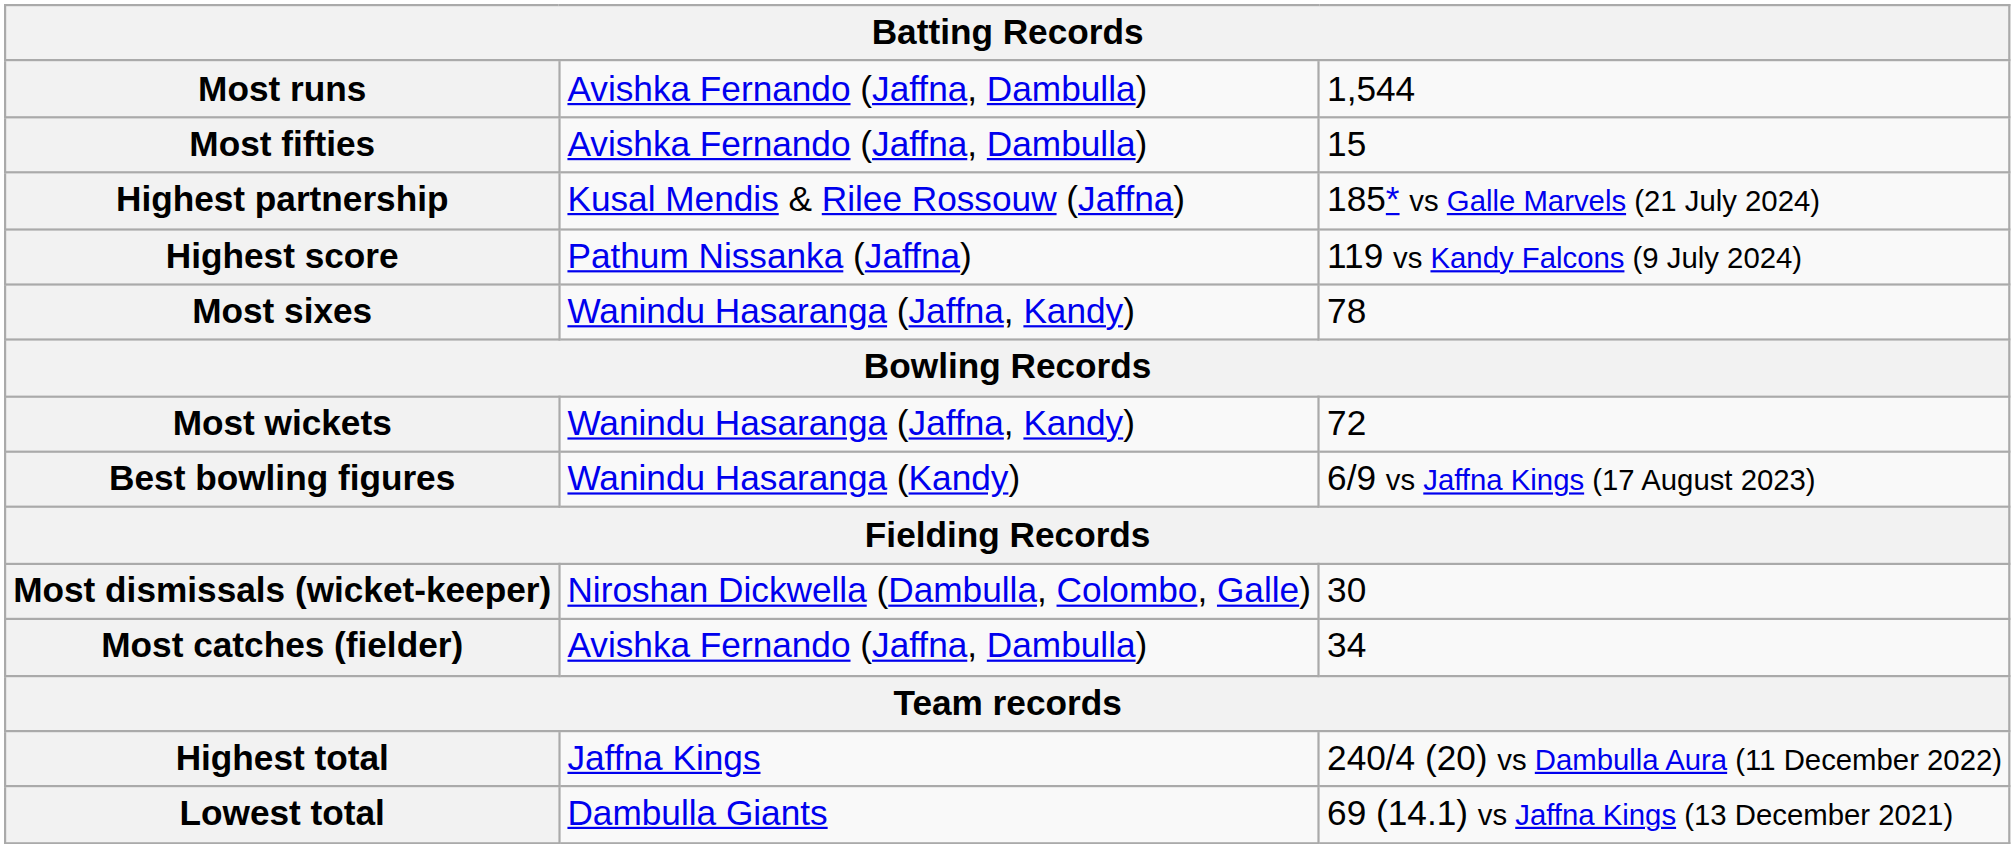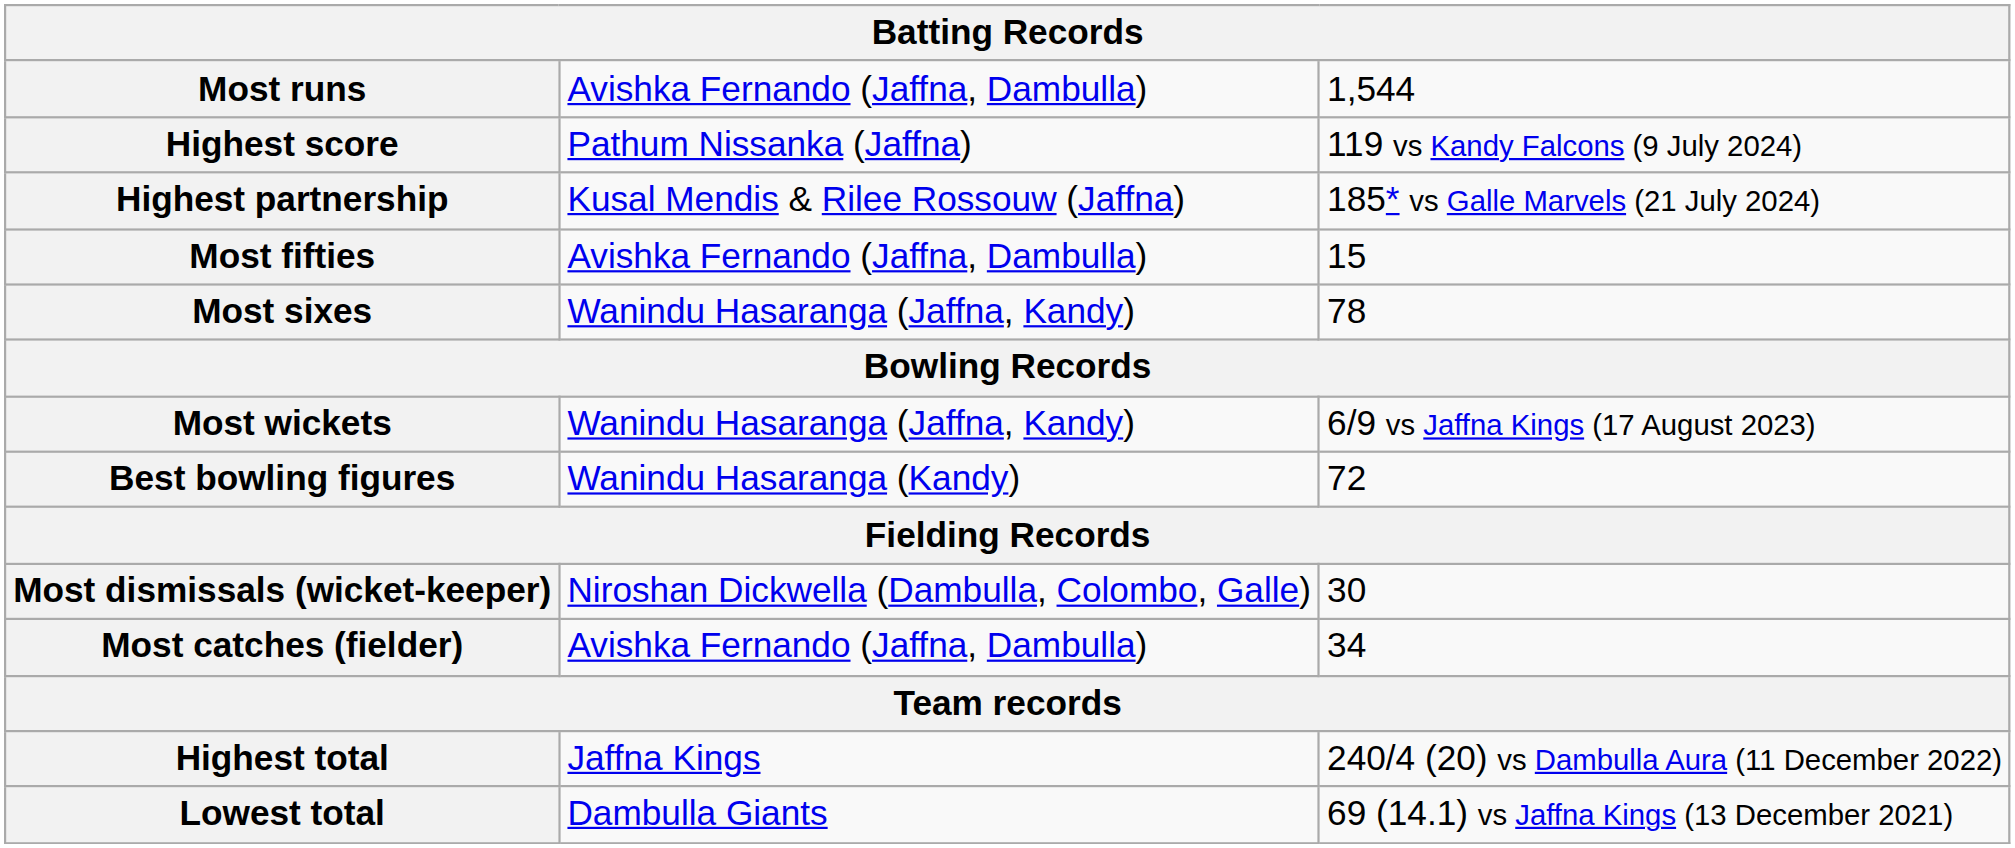 <table class="wikitable">
 <tr>
 <th colspan="3">Batting Records</th>
 </tr>
 <tr>
 <th>Most runs</th>
 <td><a href='#'>Avishka Fernando</a> (<a href='#'>Jaffna</a>, <a href='#'>Dambulla</a>)</td>
 <td>1,544</td>
 </tr>
 <tr>
-<th>Most fifties</th>
-<td><a href='#'>Avishka Fernando</a> (<a href='#'>Jaffna</a>, <a href='#'>Dambulla</a>)</td>
-<td>15</td>
+<th>Highest score</th>
+<td><a href='#'>Pathum Nissanka</a> (<a href='#'>Jaffna</a>)</td>
+<td>119 <small>vs <a href='#'>Kandy Falcons</a> (9 July 2024)</small></td>
 </tr>
 <tr>
 <th>Highest partnership</th>
 <td><a href='#'>Kusal Mendis</a> & <a href='#'>Rilee Rossouw</a> (<a href='#'>Jaffna</a>)</td>
 <td>185<a href='#'>*</a> <small>vs <a href='#'>Galle Marvels</a> (21 July 2024)</small></td>
 </tr>
 <tr>
-<th>Highest score</th>
-<td><a href='#'>Pathum Nissanka</a> (<a href='#'>Jaffna</a>)</td>
-<td>119 <small>vs <a href='#'>Kandy Falcons</a> (9 July 2024)</small></td>
+<th>Most fifties</th>
+<td><a href='#'>Avishka Fernando</a> (<a href='#'>Jaffna</a>, <a href='#'>Dambulla</a>)</td>
+<td>15</td>
 </tr>
 <tr>
 <th>Most sixes</th>
 <td><a href='#'>Wanindu Hasaranga</a> (<a href='#'>Jaffna</a>, <a href='#'>Kandy</a>)</td>
 <td>78</td>
 </tr>
 <tr>
 <th colspan="3">Bowling Records</th>
 </tr>
 <tr>
 <th>Most wickets</th>
 <td><a href='#'>Wanindu Hasaranga</a> (<a href='#'>Jaffna</a>, <a href='#'>Kandy</a>)</td>
-<td>72</td>
+<td>6/9 <small>vs <a href='#'>Jaffna Kings</a> (17 August 2023)</small></td>
 </tr>
 <tr>
 <th>Best bowling figures</th>
 <td><a href='#'>Wanindu Hasaranga</a> (<a href='#'>Kandy</a>)</td>
-<td>6/9 <small>vs <a href='#'>Jaffna Kings</a> (17 August 2023)</small></td>
+<td>72</td>
 </tr>
 <tr>
 <th colspan="3">Fielding Records</th>
 </tr>
 <tr>
 <th>Most dismissals (wicket-keeper)</th>
 <td><a href='#'>Niroshan Dickwella</a> (<a href='#'>Dambulla</a>, <a href='#'>Colombo</a>, <a href='#'>Galle</a>)</td>
 <td>30</td>
 </tr>
 <tr>
 <th>Most catches (fielder)</th>
 <td><a href='#'>Avishka Fernando</a> (<a href='#'>Jaffna</a>, <a href='#'>Dambulla</a>)</td>
 <td>34</td>
 </tr>
 <tr>
 <th colspan="3">Team records</th>
 </tr>
 <tr>
 <th>Highest total</th>
 <td><a href='#'>Jaffna Kings</a></td>
 <td>240/4 (20) <small>vs <a href='#'>Dambulla Aura</a> (11 December 2022)</small></td>
 </tr>
 <tr>
 <th>Lowest total</th>
 <td><a href='#'>Dambulla Giants</a></td>
 <td>69 (14.1) <small>vs <a href='#'>Jaffna Kings</a> (13 December 2021)</small></td>
 </tr>
 </table>
